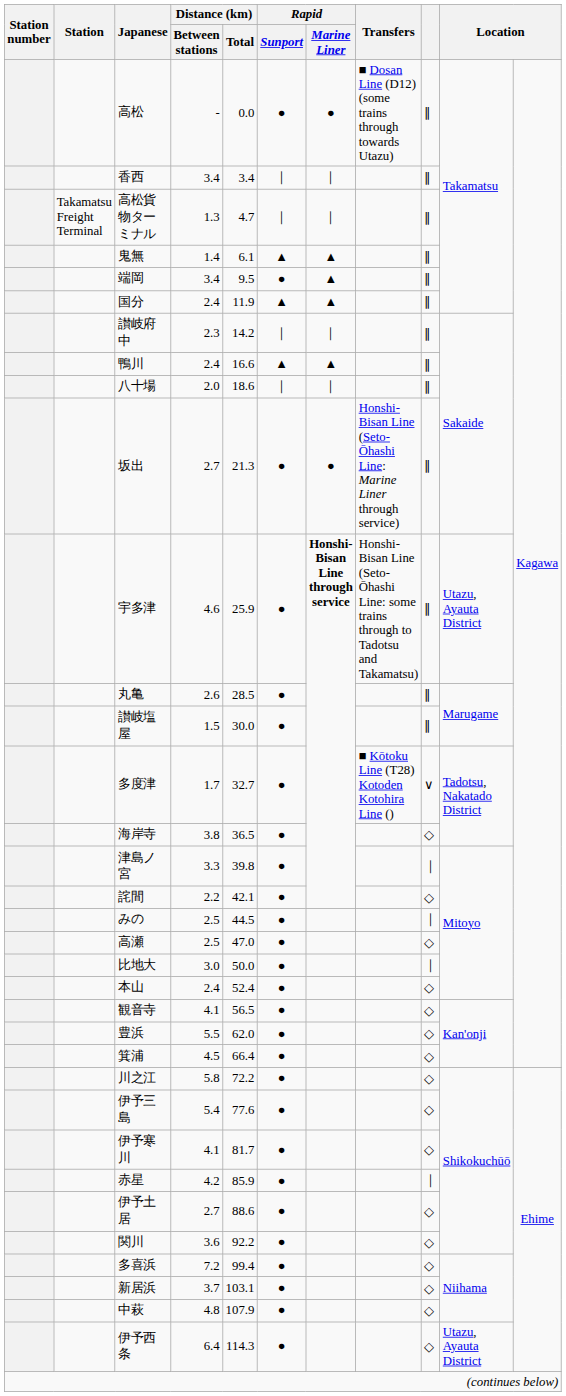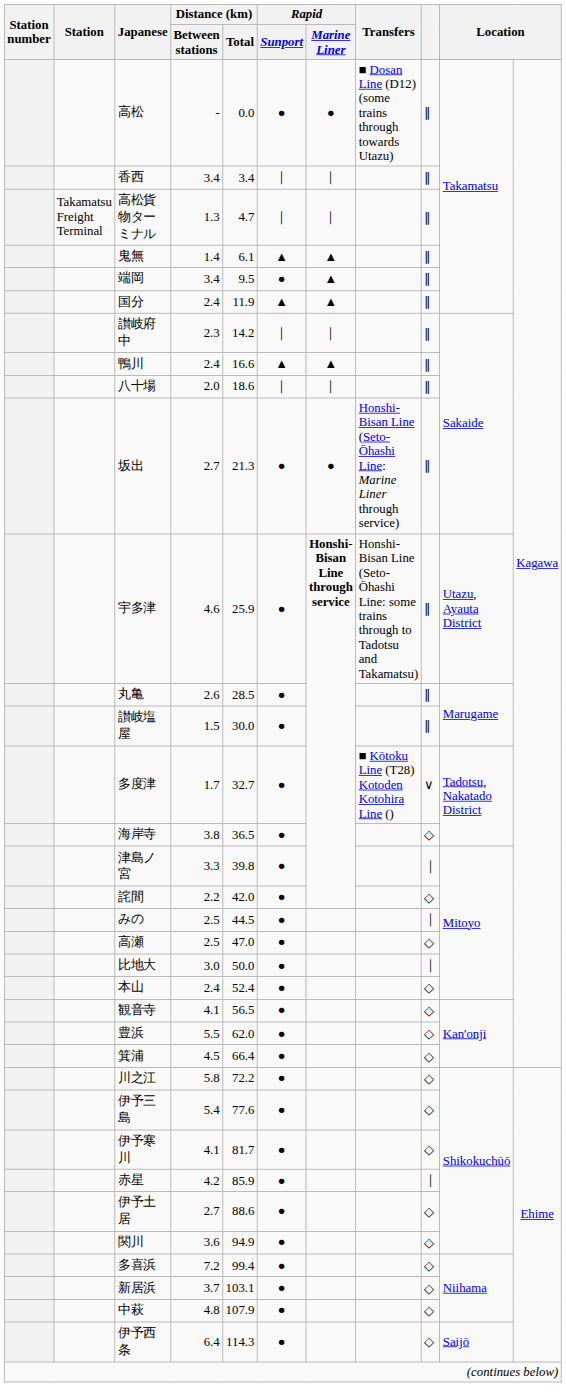 <table class="wikitable">
 <tr>
 <th rowspan="2">Station<br>number</th>
 <th rowspan="2">Station</th>
 <th rowspan="2">Japanese</th>
 <th colspan="2">Distance (km)</th>
 <th colspan="2"><em>Rapid</em></th>
 <th rowspan="2">Transfers</th>
 <th rowspan="2"> </th>
 <th colspan="2" rowspan="2">Location</th>
 </tr>
 <tr>
 <th>Between<br>stations</th>
 <th>Total</th>
 <th><em><a href='#'>Sunport</a></em></th>
 <th><em><a href='#'>Marine Liner</a></em></th>
 </tr>
 <tr>
 <th></th>
 <td></td>
 <td>高松</td>
 <td style="text-align:right;">-</td>
 <td style="text-align:right;">0.0</td>
 <td style="text-align:center;">●</td>
 <td style="text-align:center;">●</td>
 <td><span>■</span> <a href='#'>Dosan Line</a> (D12) (some trains through towards Utazu)</td>
 <td>∥</td>
 <td rowspan="6"><a href='#'>Takamatsu</a></td>
 <td rowspan="24" style="width:1em; text-align:center;"><a href='#'>Kagawa</a></td>
 </tr>
 <tr>
 <th></th>
 <td></td>
 <td>香西</td>
 <td style="text-align:right;">3.4</td>
 <td style="text-align:right;">3.4</td>
 <td style="text-align:center;">｜</td>
 <td style="text-align:center;">｜</td>
 <td> </td>
 <td>∥</td>
 </tr>
 <tr>
 <th> </th>
 <td>Takamatsu Freight Terminal</td>
 <td style="width:8em;">高松貨物ターミナル</td>
 <td style="text-align:right;">1.3</td>
 <td style="text-align:right;">4.7</td>
 <td style="text-align:center;">｜</td>
 <td style="text-align:center;">｜</td>
 <td> </td>
 <td>∥</td>
 </tr>
 <tr>
 <th></th>
 <td></td>
 <td>鬼無</td>
 <td style="text-align:right;">1.4</td>
 <td style="text-align:right;">6.1</td>
 <td style="text-align:center;">▲</td>
 <td style="text-align:center;">▲</td>
 <td> </td>
 <td>∥</td>
 </tr>
 <tr>
 <th></th>
 <td></td>
 <td>端岡</td>
 <td style="text-align:right;">3.4</td>
 <td style="text-align:right;">9.5</td>
 <td style="text-align:center;">●</td>
 <td style="text-align:center;">▲</td>
 <td> </td>
 <td>∥</td>
 </tr>
 <tr>
 <th></th>
 <td></td>
 <td>国分</td>
 <td style="text-align:right;">2.4</td>
 <td style="text-align:right;">11.9</td>
 <td style="text-align:center;">▲</td>
 <td style="text-align:center;">▲</td>
 <td> </td>
 <td>∥</td>
 </tr>
 <tr>
 <th></th>
 <td></td>
 <td>讃岐府中</td>
 <td style="text-align:right;">2.3</td>
 <td style="text-align:right;">14.2</td>
 <td style="text-align:center;">｜</td>
 <td style="text-align:center;">｜</td>
 <td> </td>
 <td>∥</td>
 <td rowspan="4"><a href='#'>Sakaide</a></td>
 </tr>
 <tr>
 <th></th>
 <td></td>
 <td>鴨川</td>
 <td style="text-align:right;">2.4</td>
 <td style="text-align:right;">16.6</td>
 <td style="text-align:center;">▲</td>
 <td style="text-align:center;">▲</td>
 <td> </td>
 <td>∥</td>
 </tr>
 <tr>
 <th></th>
 <td></td>
 <td>八十場</td>
 <td style="text-align:right;">2.0</td>
 <td style="text-align:right;">18.6</td>
 <td style="text-align:center;">｜</td>
 <td style="text-align:center;">｜</td>
 <td> </td>
 <td>∥</td>
 </tr>
 <tr>
 <th></th>
 <td></td>
 <td>坂出</td>
 <td style="text-align:right;">2.7</td>
 <td style="text-align:right;">21.3</td>
 <td style="text-align:center;">●</td>
 <td style="text-align:center;">●</td>
 <td><a href='#'>Honshi-Bisan Line</a> (<a href='#'>Seto-Ōhashi Line</a>: <em>Marine Liner</em> through service)</td>
 <td>∥</td>
 </tr>
 <tr>
 <th></th>
 <td></td>
 <td>宇多津</td>
 <td style="text-align:right;">4.6</td>
 <td style="text-align:right;">25.9</td>
 <td style="text-align:center;">●</td>
 <td rowspan="7" style="text-align:center;vertical-align:top;"><strong>Honshi- Bisan Line through service</strong></td>
 <td>Honshi-Bisan Line (Seto-Ōhashi Line: some trains through to Tadotsu and Takamatsu)</td>
 <td>∥</td>
 <td><a href='#'>Utazu</a>, <a href='#'>Ayauta District</a></td>
 </tr>
 <tr>
 <th></th>
 <td></td>
 <td>丸亀</td>
 <td style="text-align:right;">2.6</td>
 <td style="text-align:right;">28.5</td>
 <td style="text-align:center;">●</td>
 <td> </td>
 <td>∥</td>
 <td rowspan="2"><a href='#'>Marugame</a></td>
 </tr>
 <tr>
 <th></th>
 <td></td>
 <td>讃岐塩屋</td>
 <td style="text-align:right;">1.5</td>
 <td style="text-align:right;">30.0</td>
 <td style="text-align:center;">●</td>
 <td> </td>
 <td>∥</td>
 </tr>
 <tr>
 <th></th>
 <td></td>
 <td>多度津</td>
 <td style="text-align:right;">1.7</td>
 <td style="text-align:right;">32.7</td>
 <td style="text-align:center;">●</td>
 <td><span>■</span> <a href='#'>Kōtoku Line</a> (T28)<br><a href='#'>Kotoden Kotohira Line</a> ()</td>
 <td>∨</td>
 <td rowspan="2"><a href='#'>Tadotsu</a>, <a href='#'>Nakatado District</a></td>
 </tr>
 <tr>
 <th></th>
 <td></td>
 <td>海岸寺</td>
 <td style="text-align:right;">3.8</td>
 <td style="text-align:right;">36.5</td>
 <td style="text-align:center;">●</td>
 <td> </td>
 <td>◇</td>
 </tr>
 <tr>
 <th> </th>
 <td></td>
 <td>津島ノ宮</td>
 <td style="text-align:right;">3.3</td>
 <td style="text-align:right;">39.8</td>
 <td style="text-align:center;">●</td>
 <td> </td>
 <td>｜</td>
 <td rowspan="6"><a href='#'>Mitoyo</a></td>
 </tr>
 <tr>
 <th></th>
 <td></td>
 <td>詫間</td>
 <td style="text-align:right;">2.2</td>
-<td style="text-align:right;">42.1</td>
+<td style="text-align:right;">42.0</td>
 <td style="text-align:center;">●</td>
 <td> </td>
 <td>◇</td>
 </tr>
 <tr>
 <th></th>
 <td></td>
 <td>みの</td>
 <td style="text-align:right;">2.5</td>
 <td style="text-align:right;">44.5</td>
 <td style="text-align:center;">●</td>
 <td> </td>
 <td> </td>
 <td>｜</td>
 </tr>
 <tr>
 <th></th>
 <td></td>
 <td>高瀬</td>
 <td style="text-align:right;">2.5</td>
 <td style="text-align:right;">47.0</td>
 <td style="text-align:center;">●</td>
 <td> </td>
 <td> </td>
 <td>◇</td>
 </tr>
 <tr>
 <th></th>
 <td></td>
 <td>比地大</td>
 <td style="text-align:right;">3.0</td>
 <td style="text-align:right;">50.0</td>
 <td style="text-align:center;">●</td>
 <td> </td>
 <td> </td>
 <td>｜</td>
 </tr>
 <tr>
 <th></th>
 <td></td>
 <td>本山</td>
 <td style="text-align:right;">2.4</td>
 <td style="text-align:right;">52.4</td>
 <td style="text-align:center;">●</td>
 <td> </td>
 <td> </td>
 <td>◇</td>
 </tr>
 <tr>
 <th></th>
 <td></td>
 <td>観音寺</td>
 <td style="text-align:right;">4.1</td>
 <td style="text-align:right;">56.5</td>
 <td style="text-align:center;">●</td>
 <td> </td>
 <td> </td>
 <td>◇</td>
 <td rowspan="3"><a href='#'>Kan'onji</a></td>
 </tr>
 <tr>
 <th></th>
 <td></td>
 <td>豊浜</td>
 <td style="text-align:right;">5.5</td>
 <td style="text-align:right;">62.0</td>
 <td style="text-align:center;">●</td>
 <td> </td>
 <td> </td>
 <td>◇</td>
 </tr>
 <tr>
 <th></th>
 <td></td>
 <td>箕浦</td>
 <td style="text-align:right;">4.5</td>
 <td style="text-align:right;">66.4</td>
 <td style="text-align:center;">●</td>
 <td> </td>
 <td> </td>
 <td>◇</td>
 </tr>
 <tr>
 <th></th>
 <td></td>
 <td>川之江</td>
 <td style="text-align:right;">5.8</td>
 <td style="text-align:right;">72.2</td>
 <td style="text-align:center;">●</td>
 <td> </td>
 <td> </td>
 <td>◇</td>
 <td rowspan="6"><a href='#'>Shikokuchūō</a></td>
 <td rowspan="10" style="width:1em; text-align:center;"><a href='#'>Ehime</a></td>
 </tr>
 <tr>
 <th></th>
 <td></td>
 <td>伊予三島</td>
 <td style="text-align:right;">5.4</td>
 <td style="text-align:right;">77.6</td>
 <td style="text-align:center;">●</td>
 <td> </td>
 <td> </td>
 <td>◇</td>
 </tr>
 <tr>
 <th></th>
 <td></td>
 <td>伊予寒川</td>
 <td style="text-align:right;">4.1</td>
 <td style="text-align:right;">81.7</td>
 <td style="text-align:center;">●</td>
 <td> </td>
 <td> </td>
 <td>◇</td>
 </tr>
 <tr>
 <th></th>
 <td></td>
 <td>赤星</td>
 <td style="text-align:right;">4.2</td>
 <td style="text-align:right;">85.9</td>
 <td style="text-align:center;">●</td>
 <td> </td>
 <td> </td>
 <td>｜</td>
 </tr>
 <tr>
 <th></th>
 <td></td>
 <td>伊予土居</td>
 <td style="text-align:right;">2.7</td>
 <td style="text-align:right;">88.6</td>
 <td style="text-align:center;">●</td>
 <td> </td>
 <td> </td>
 <td>◇</td>
 </tr>
 <tr>
 <th></th>
 <td></td>
 <td>関川</td>
 <td style="text-align:right;">3.6</td>
-<td style="text-align:right;">92.2</td>
+<td style="text-align:right;">94.9</td>
 <td style="text-align:center;">●</td>
 <td> </td>
 <td> </td>
 <td>◇</td>
 </tr>
 <tr>
 <th></th>
 <td></td>
 <td>多喜浜</td>
 <td style="text-align:right;">7.2</td>
 <td style="text-align:right;">99.4</td>
 <td style="text-align:center;">●</td>
 <td> </td>
 <td> </td>
 <td>◇</td>
 <td rowspan="3"><a href='#'>Niihama</a></td>
 </tr>
 <tr>
 <th></th>
 <td></td>
 <td>新居浜</td>
 <td style="text-align:right;">3.7</td>
 <td style="text-align:right;">103.1</td>
 <td style="text-align:center;">●</td>
 <td> </td>
 <td> </td>
 <td>◇</td>
 </tr>
 <tr>
 <th></th>
 <td></td>
 <td>中萩</td>
 <td style="text-align:right;">4.8</td>
 <td style="text-align:right;">107.9</td>
 <td style="text-align:center;">●</td>
 <td> </td>
 <td> </td>
 <td>◇</td>
 </tr>
 <tr>
 <th></th>
 <td></td>
 <td>伊予西条</td>
 <td style="text-align:right;">6.4</td>
 <td style="text-align:right;">114.3</td>
 <td style="text-align:center;">●</td>
 <td> </td>
 <td> </td>
 <td>◇</td>
-<td><a href='#'>Utazu</a>, <a href='#'>Ayauta District</a></td>
+<td><a href='#'>Saijō</a></td>
 </tr>
 <tr>
 <td colspan="13" style="text-align:right;"><em>(continues below)</em></td>
 </tr>
 </table>
